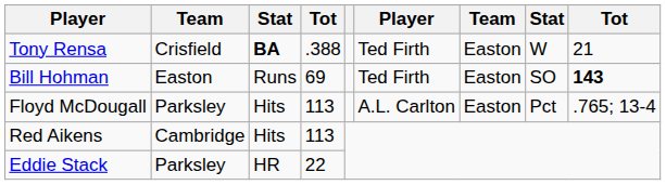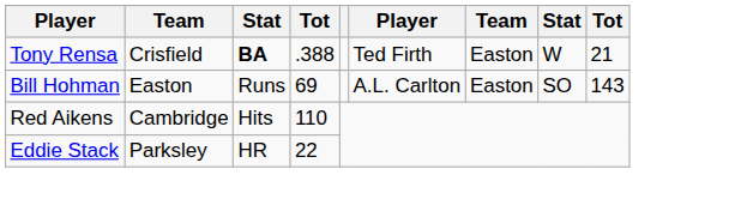 <table class="wikitable">
 <tr>
 <th>Player</th>
 <th>Team</th>
 <th>Stat</th>
 <th>Tot</th>
 <th></th>
 <th>Player</th>
 <th>Team</th>
 <th>Stat</th>
 <th>Tot</th>
 </tr>
 <tr>
 <td><a href='#'>Tony Rensa</a></td>
 <td>Crisfield</td>
 <td><strong>BA</strong></td>
 <td>.388</td>
 <td></td>
 <td>Ted Firth</td>
 <td>Easton</td>
 <td>W</td>
 <td>21</td>
 </tr>
 <tr>
 <td><a href='#'>Bill Hohman</a></td>
 <td>Easton</td>
 <td>Runs</td>
 <td>69</td>
 <td></td>
-<td>Ted Firth</td>
+<td>A.L. Carlton</td>
 <td>Easton</td>
 <td>SO</td>
-<td><strong>143</strong></td>
-</tr>
-<tr>
-<td>Floyd McDougall</td>
-<td>Parksley</td>
-<td>Hits</td>
-<td>113</td>
-<td></td>
-<td>A.L. Carlton</td>
-<td>Easton</td>
-<td>Pct</td>
-<td>.765; 13-4</td>
+<td>143</td>
 </tr>
 <tr>
 <td>Red Aikens</td>
 <td>Cambridge</td>
 <td>Hits</td>
-<td>113</td>
+<td>110</td>
 </tr>
 <tr>
 <td><a href='#'>Eddie Stack</a></td>
 <td>Parksley</td>
 <td>HR</td>
 <td>22</td>
 </tr>
 </table>
